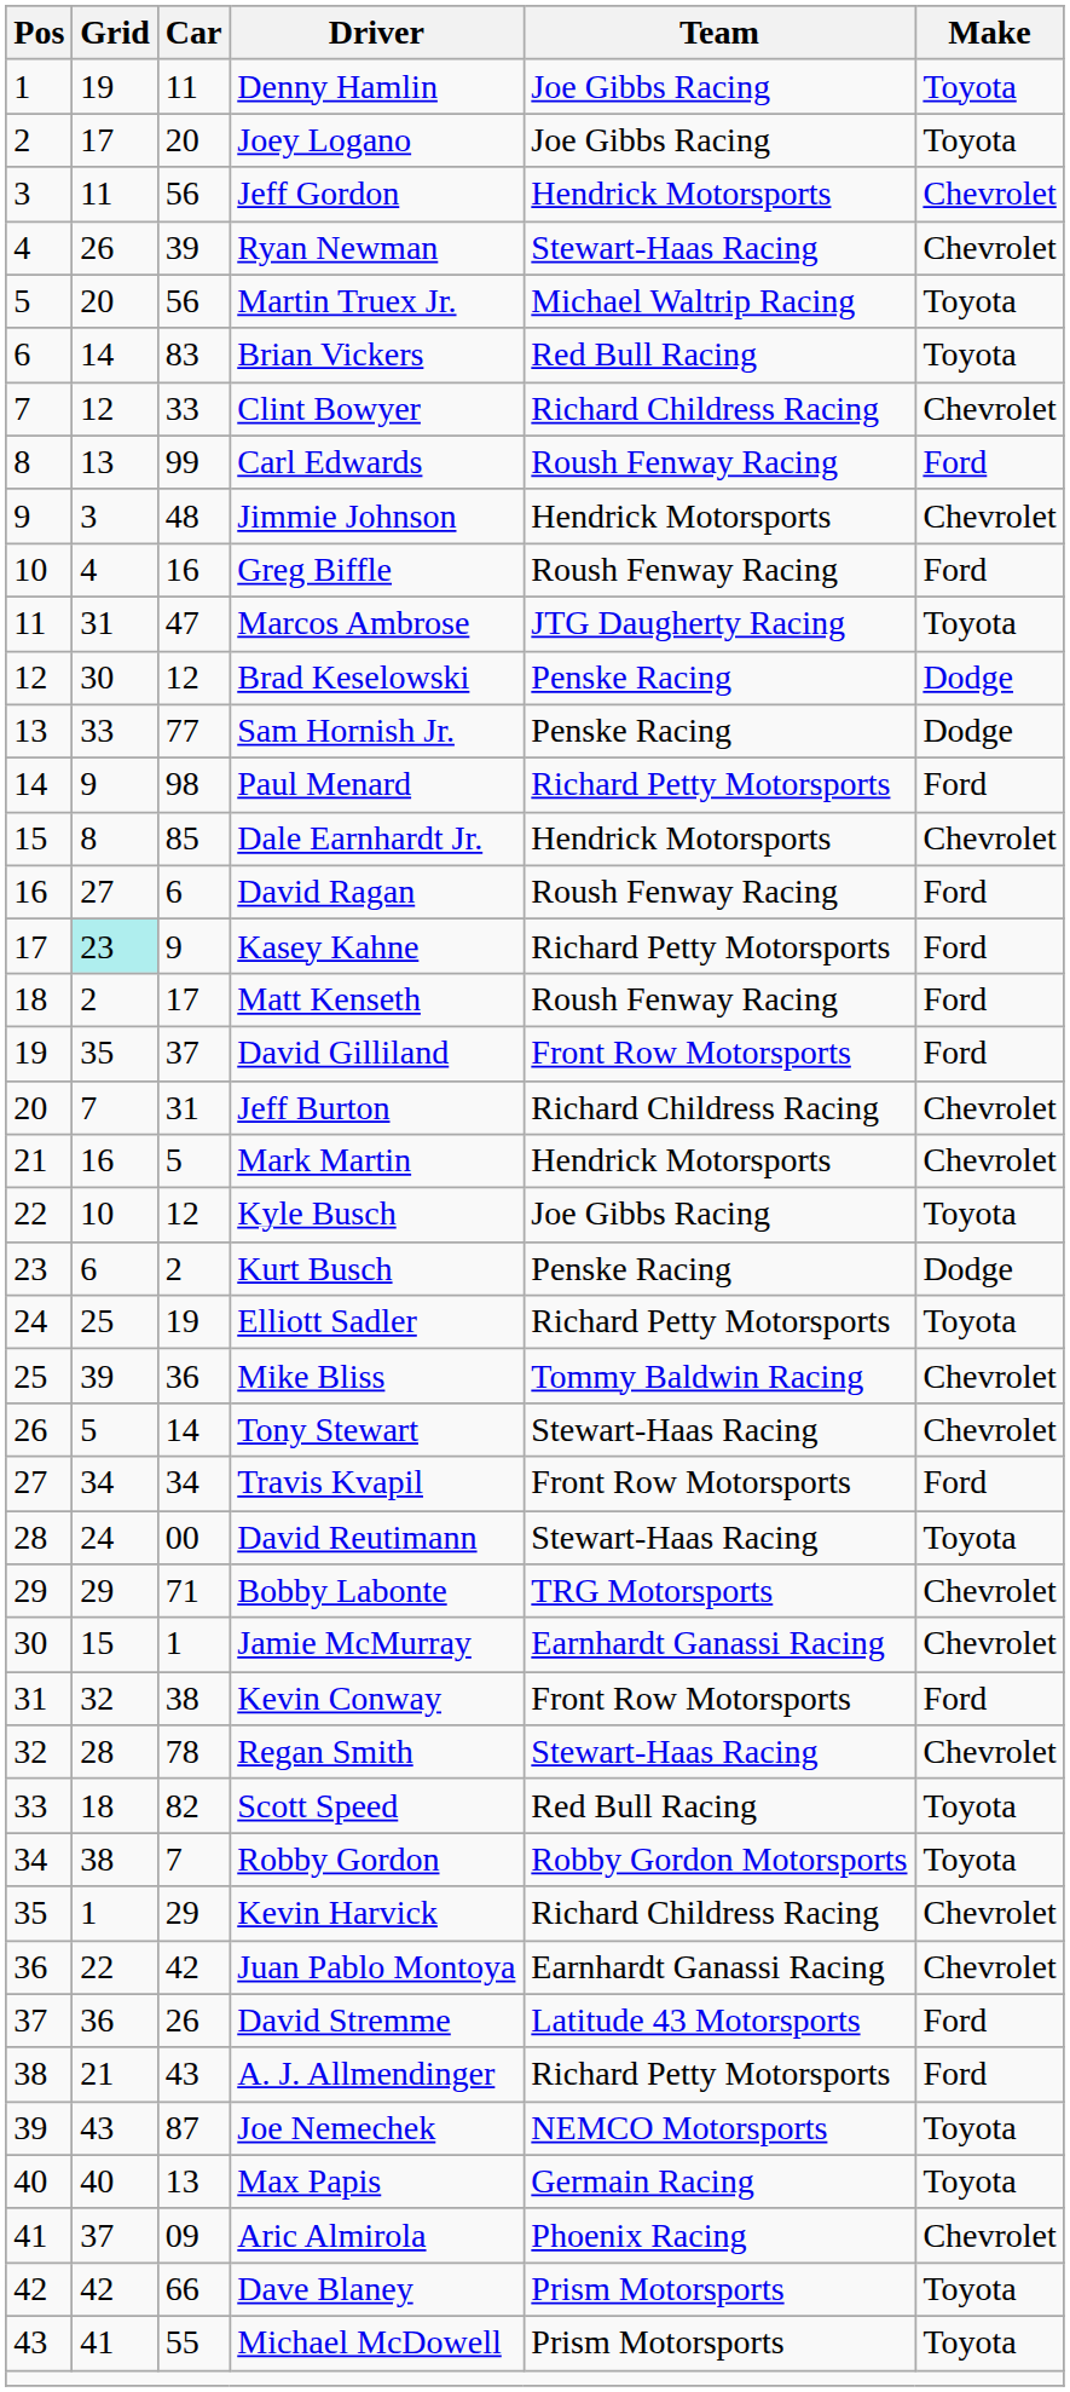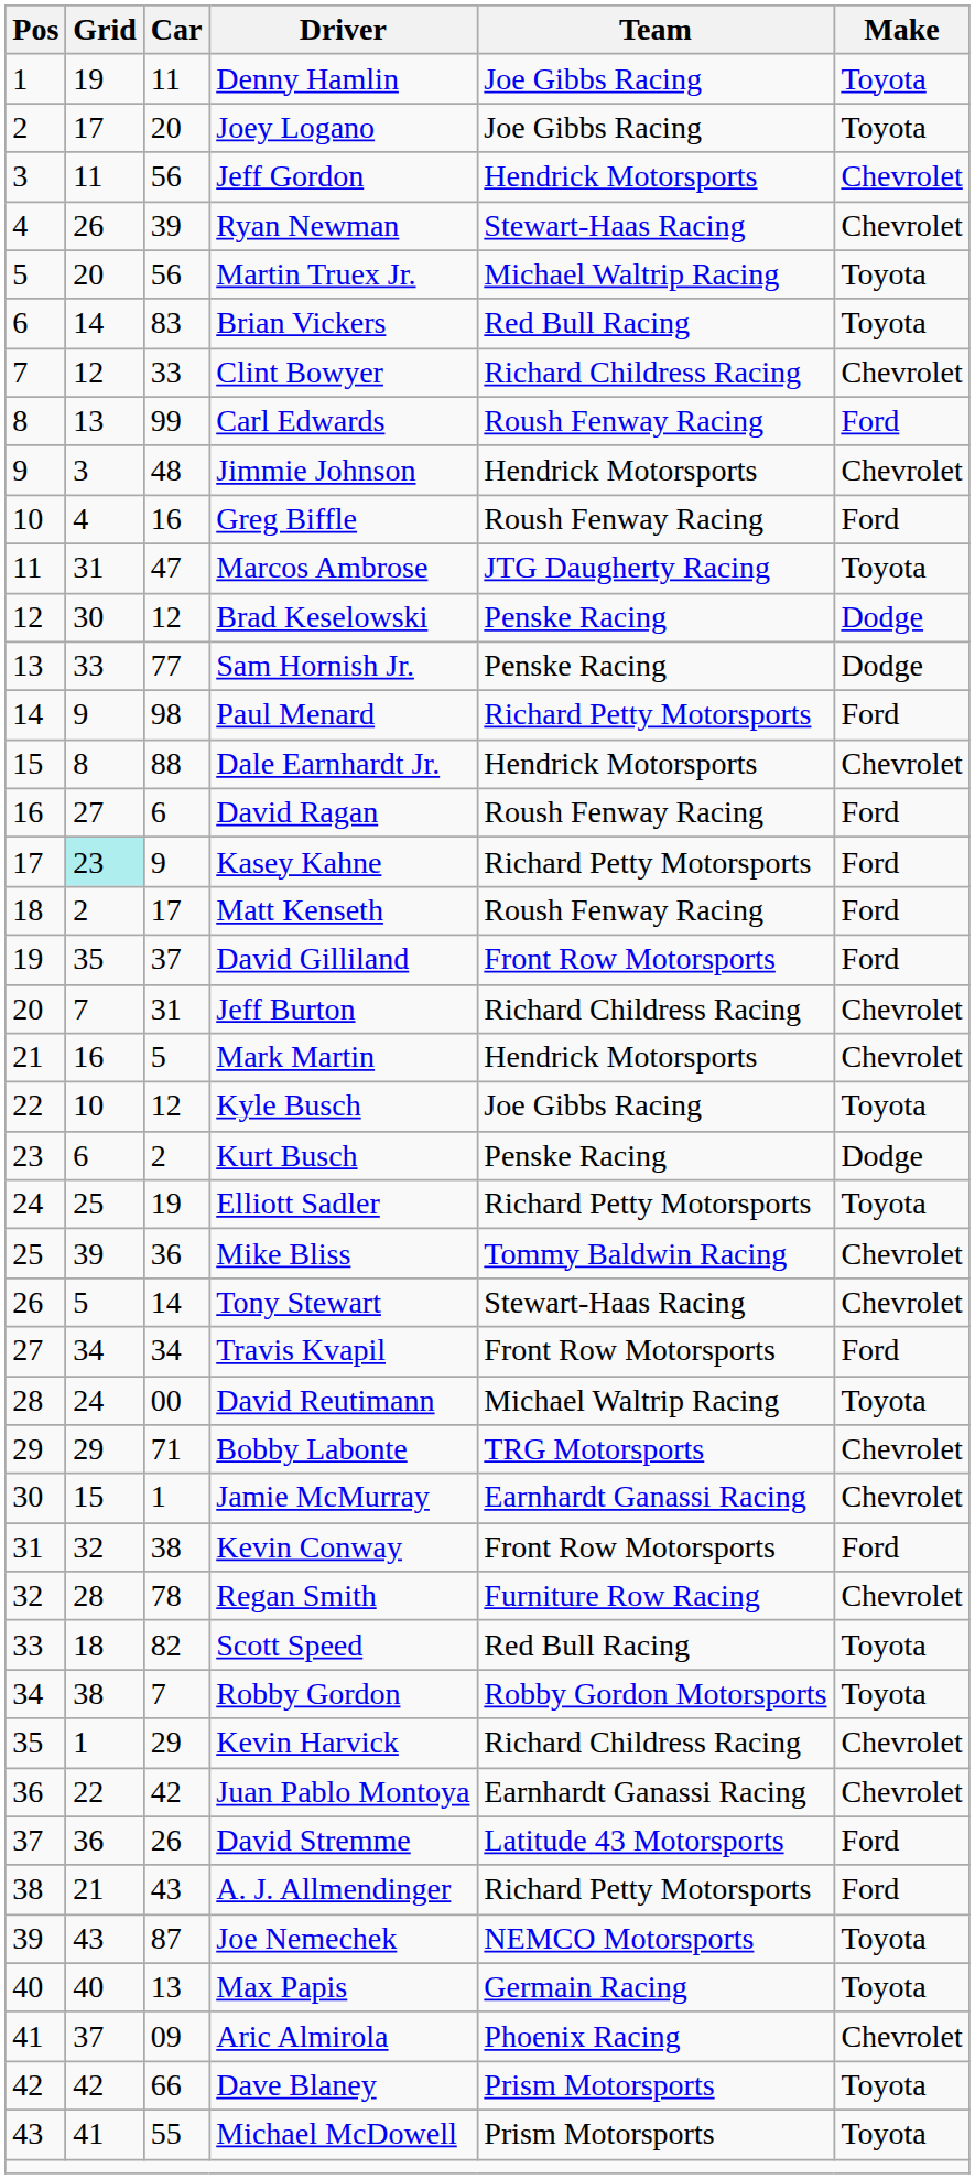 <table class="sortable wikitable" border="1">
 <tr>
 <th>Pos</th>
 <th>Grid</th>
 <th>Car</th>
 <th>Driver</th>
 <th>Team</th>
 <th>Make</th>
 </tr>
 <tr>
 <td>1</td>
 <td>19</td>
 <td>11</td>
 <td><a href='#'>Denny Hamlin</a></td>
 <td><a href='#'>Joe Gibbs Racing</a></td>
 <td><a href='#'>Toyota</a></td>
 </tr>
 <tr>
 <td>2</td>
 <td>17</td>
 <td>20</td>
 <td><a href='#'>Joey Logano</a></td>
 <td>Joe Gibbs Racing</td>
 <td>Toyota</td>
 </tr>
 <tr>
 <td>3</td>
 <td>11</td>
 <td>56</td>
 <td><a href='#'>Jeff Gordon</a></td>
 <td><a href='#'>Hendrick Motorsports</a></td>
 <td><a href='#'>Chevrolet</a></td>
 </tr>
 <tr>
 <td>4</td>
 <td>26</td>
 <td>39</td>
 <td><a href='#'>Ryan Newman</a></td>
 <td><a href='#'>Stewart-Haas Racing</a></td>
 <td>Chevrolet</td>
 </tr>
 <tr>
 <td>5</td>
 <td>20</td>
 <td>56</td>
 <td><a href='#'>Martin Truex Jr.</a></td>
 <td><a href='#'>Michael Waltrip Racing</a></td>
 <td>Toyota</td>
 </tr>
 <tr>
 <td>6</td>
 <td>14</td>
 <td>83</td>
 <td><a href='#'>Brian Vickers</a></td>
 <td><a href='#'>Red Bull Racing</a></td>
 <td>Toyota</td>
 </tr>
 <tr>
 <td>7</td>
 <td>12</td>
 <td>33</td>
 <td><a href='#'>Clint Bowyer</a></td>
 <td><a href='#'>Richard Childress Racing</a></td>
 <td>Chevrolet</td>
 </tr>
 <tr>
 <td>8</td>
 <td>13</td>
 <td>99</td>
 <td><a href='#'>Carl Edwards</a></td>
 <td><a href='#'>Roush Fenway Racing</a></td>
 <td><a href='#'>Ford</a></td>
 </tr>
 <tr>
 <td>9</td>
 <td>3</td>
 <td>48</td>
 <td><a href='#'>Jimmie Johnson</a></td>
 <td>Hendrick Motorsports</td>
 <td>Chevrolet</td>
 </tr>
 <tr>
 <td>10</td>
 <td>4</td>
 <td>16</td>
 <td><a href='#'>Greg Biffle</a></td>
 <td>Roush Fenway Racing</td>
 <td>Ford</td>
 </tr>
 <tr>
 <td>11</td>
 <td>31</td>
 <td>47</td>
 <td><a href='#'>Marcos Ambrose</a></td>
 <td><a href='#'>JTG Daugherty Racing</a></td>
 <td>Toyota</td>
 </tr>
 <tr>
 <td>12</td>
 <td>30</td>
 <td>12</td>
 <td><a href='#'>Brad Keselowski</a></td>
 <td><a href='#'>Penske Racing</a></td>
 <td><a href='#'>Dodge</a></td>
 </tr>
 <tr>
 <td>13</td>
 <td>33</td>
 <td>77</td>
 <td><a href='#'>Sam Hornish Jr.</a></td>
 <td>Penske Racing</td>
 <td>Dodge</td>
 </tr>
 <tr>
 <td>14</td>
 <td>9</td>
 <td>98</td>
 <td><a href='#'>Paul Menard</a></td>
 <td><a href='#'>Richard Petty Motorsports</a></td>
 <td>Ford</td>
 </tr>
 <tr>
 <td>15</td>
 <td>8</td>
-<td>85</td>
+<td>88</td>
 <td><a href='#'>Dale Earnhardt Jr.</a></td>
 <td>Hendrick Motorsports</td>
 <td>Chevrolet</td>
 </tr>
 <tr>
 <td>16</td>
 <td>27</td>
 <td>6</td>
 <td><a href='#'>David Ragan</a></td>
 <td>Roush Fenway Racing</td>
 <td>Ford</td>
 </tr>
 <tr>
 <td>17</td>
 <td style="background: paleturquoise;">23</td>
 <td>9</td>
 <td><a href='#'>Kasey Kahne</a></td>
 <td>Richard Petty Motorsports</td>
 <td>Ford</td>
 </tr>
 <tr>
 <td>18</td>
 <td>2</td>
 <td>17</td>
 <td><a href='#'>Matt Kenseth</a></td>
 <td>Roush Fenway Racing</td>
 <td>Ford</td>
 </tr>
 <tr>
 <td>19</td>
 <td>35</td>
 <td>37</td>
 <td><a href='#'>David Gilliland</a></td>
 <td><a href='#'>Front Row Motorsports</a></td>
 <td>Ford</td>
 </tr>
 <tr>
 <td>20</td>
 <td>7</td>
 <td>31</td>
 <td><a href='#'>Jeff Burton</a></td>
 <td>Richard Childress Racing</td>
 <td>Chevrolet</td>
 </tr>
 <tr>
 <td>21</td>
 <td>16</td>
 <td>5</td>
 <td><a href='#'>Mark Martin</a></td>
 <td>Hendrick Motorsports</td>
 <td>Chevrolet</td>
 </tr>
 <tr>
 <td>22</td>
 <td>10</td>
 <td>12</td>
 <td><a href='#'>Kyle Busch</a></td>
 <td>Joe Gibbs Racing</td>
 <td>Toyota</td>
 </tr>
 <tr>
 <td>23</td>
 <td>6</td>
 <td>2</td>
 <td><a href='#'>Kurt Busch</a></td>
 <td>Penske Racing</td>
 <td>Dodge</td>
 </tr>
 <tr>
 <td>24</td>
 <td>25</td>
 <td>19</td>
 <td><a href='#'>Elliott Sadler</a></td>
 <td>Richard Petty Motorsports</td>
 <td>Toyota</td>
 </tr>
 <tr>
 <td>25</td>
 <td>39</td>
 <td>36</td>
 <td><a href='#'>Mike Bliss</a></td>
 <td><a href='#'>Tommy Baldwin Racing</a></td>
 <td>Chevrolet</td>
 </tr>
 <tr>
 <td>26</td>
 <td>5</td>
 <td>14</td>
 <td><a href='#'>Tony Stewart</a></td>
 <td>Stewart-Haas Racing</td>
 <td>Chevrolet</td>
 </tr>
 <tr>
 <td>27</td>
 <td>34</td>
 <td>34</td>
 <td><a href='#'>Travis Kvapil</a></td>
 <td>Front Row Motorsports</td>
 <td>Ford</td>
 </tr>
 <tr>
 <td>28</td>
 <td>24</td>
 <td>00</td>
 <td><a href='#'>David Reutimann</a></td>
-<td>Stewart-Haas Racing</td>
+<td>Michael Waltrip Racing</td>
 <td>Toyota</td>
 </tr>
 <tr>
 <td>29</td>
 <td>29</td>
 <td>71</td>
 <td><a href='#'>Bobby Labonte</a></td>
 <td><a href='#'>TRG Motorsports</a></td>
 <td>Chevrolet</td>
 </tr>
 <tr>
 <td>30</td>
 <td>15</td>
 <td>1</td>
 <td><a href='#'>Jamie McMurray</a></td>
 <td><a href='#'>Earnhardt Ganassi Racing</a></td>
 <td>Chevrolet</td>
 </tr>
 <tr>
 <td>31</td>
 <td>32</td>
 <td>38</td>
 <td><a href='#'>Kevin Conway</a></td>
 <td>Front Row Motorsports</td>
 <td>Ford</td>
 </tr>
 <tr>
 <td>32</td>
 <td>28</td>
 <td>78</td>
 <td><a href='#'>Regan Smith</a></td>
-<td><a href='#'>Stewart-Haas Racing</a></td>
+<td><a href='#'>Furniture Row Racing</a></td>
 <td>Chevrolet</td>
 </tr>
 <tr>
 <td>33</td>
 <td>18</td>
 <td>82</td>
 <td><a href='#'>Scott Speed</a></td>
 <td>Red Bull Racing</td>
 <td>Toyota</td>
 </tr>
 <tr>
 <td>34</td>
 <td>38</td>
 <td>7</td>
 <td><a href='#'>Robby Gordon</a></td>
 <td><a href='#'>Robby Gordon Motorsports</a></td>
 <td>Toyota</td>
 </tr>
 <tr>
 <td>35</td>
 <td>1</td>
 <td>29</td>
 <td><a href='#'>Kevin Harvick</a></td>
 <td>Richard Childress Racing</td>
 <td>Chevrolet</td>
 </tr>
 <tr>
 <td>36</td>
 <td>22</td>
 <td>42</td>
 <td><a href='#'>Juan Pablo Montoya</a></td>
 <td>Earnhardt Ganassi Racing</td>
 <td>Chevrolet</td>
 </tr>
 <tr>
 <td>37</td>
 <td>36</td>
 <td>26</td>
 <td><a href='#'>David Stremme</a></td>
 <td><a href='#'>Latitude 43 Motorsports</a></td>
 <td>Ford</td>
 </tr>
 <tr>
 <td>38</td>
 <td>21</td>
 <td>43</td>
 <td><a href='#'>A. J. Allmendinger</a></td>
 <td>Richard Petty Motorsports</td>
 <td>Ford</td>
 </tr>
 <tr>
 <td>39</td>
 <td>43</td>
 <td>87</td>
 <td><a href='#'>Joe Nemechek</a></td>
 <td><a href='#'>NEMCO Motorsports</a></td>
 <td>Toyota</td>
 </tr>
 <tr>
 <td>40</td>
 <td>40</td>
 <td>13</td>
 <td><a href='#'>Max Papis</a></td>
 <td><a href='#'>Germain Racing</a></td>
 <td>Toyota</td>
 </tr>
 <tr>
 <td>41</td>
 <td>37</td>
 <td>09</td>
 <td><a href='#'>Aric Almirola</a></td>
 <td><a href='#'>Phoenix Racing</a></td>
 <td>Chevrolet</td>
 </tr>
 <tr>
 <td>42</td>
 <td>42</td>
 <td>66</td>
 <td><a href='#'>Dave Blaney</a></td>
 <td><a href='#'>Prism Motorsports</a></td>
 <td>Toyota</td>
 </tr>
 <tr>
 <td>43</td>
 <td>41</td>
 <td>55</td>
 <td><a href='#'>Michael McDowell</a></td>
 <td>Prism Motorsports</td>
 <td>Toyota</td>
 </tr>
 <tr class="sortbottom">
 <td colspan="10"></td>
 </tr>
 </table>
